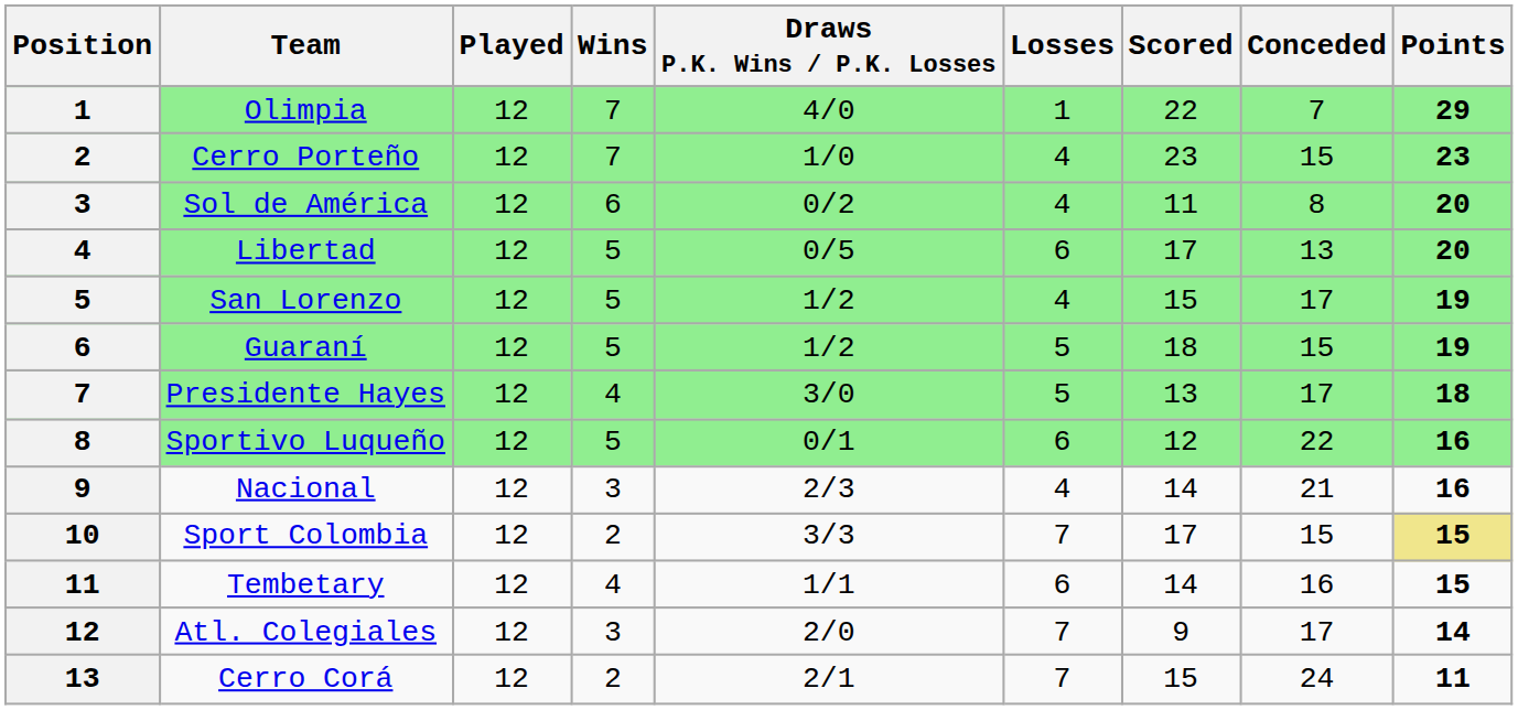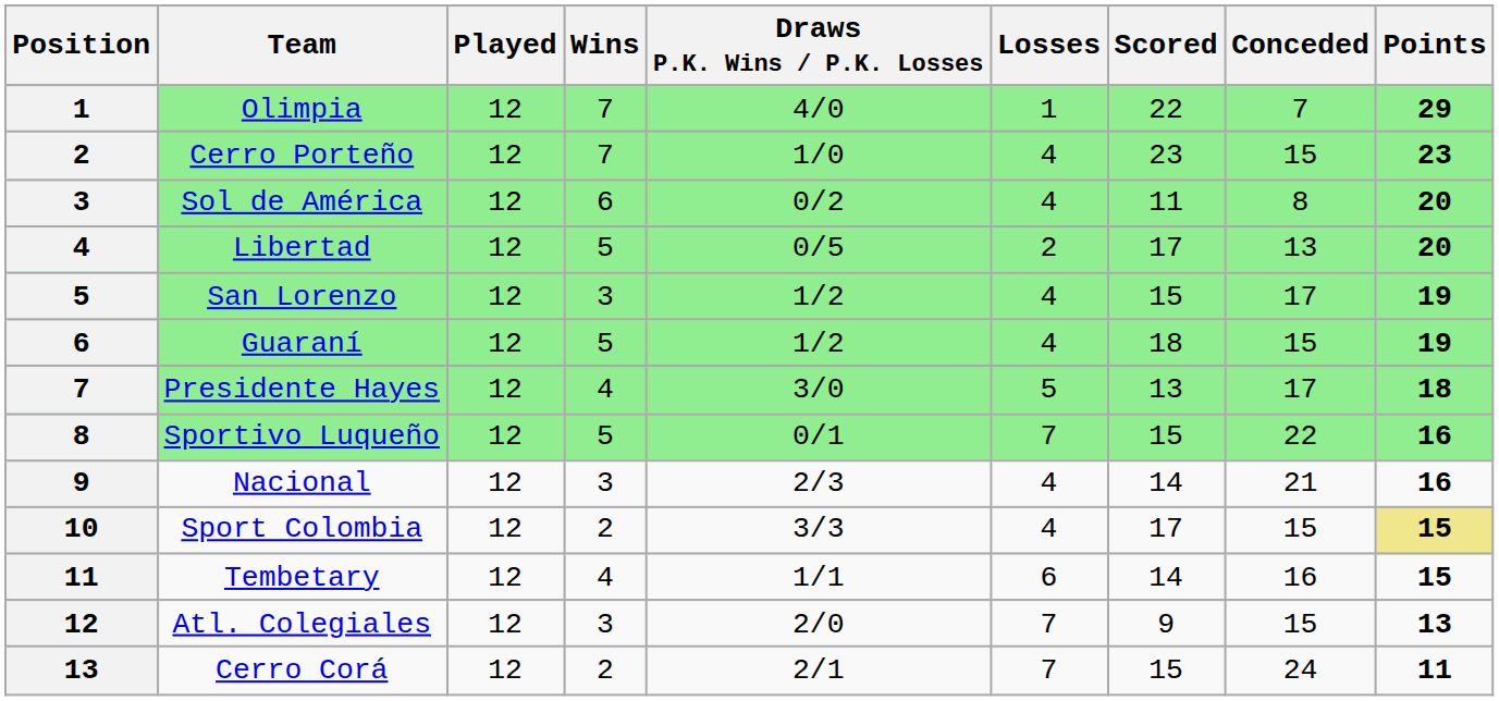 <table class="wikitable" style="text-align:center">
 <tr>
 <th>Position</th>
 <th>Team</th>
 <th>Played</th>
 <th>Wins</th>
 <th>Draws<br><small>P.K. Wins / P.K. Losses</small></th>
 <th>Losses</th>
 <th>Scored</th>
 <th>Conceded</th>
 <th>Points</th>
 </tr>
 <tr bgcolor="lightgreen">
 <th>1</th>
 <td><a href='#'>Olimpia</a></td>
 <td>12</td>
 <td>7</td>
 <td>4/0</td>
 <td>1</td>
 <td>22</td>
 <td>7</td>
 <td><strong>29</strong></td>
 </tr>
 <tr bgcolor="lightgreen">
 <th>2</th>
 <td><a href='#'>Cerro Porteño</a></td>
 <td>12</td>
 <td>7</td>
 <td>1/0</td>
 <td>4</td>
 <td>23</td>
 <td>15</td>
 <td><strong>23</strong></td>
 </tr>
 <tr bgcolor="lightgreen">
 <th>3</th>
 <td><a href='#'>Sol de América</a></td>
 <td>12</td>
 <td>6</td>
 <td>0/2</td>
 <td>4</td>
 <td>11</td>
 <td>8</td>
 <td><strong>20</strong></td>
 </tr>
 <tr bgcolor="lightgreen">
 <th>4</th>
 <td><a href='#'>Libertad</a></td>
 <td>12</td>
 <td>5</td>
 <td>0/5</td>
-<td>6</td>
+<td>2</td>
 <td>17</td>
 <td>13</td>
 <td><strong>20</strong></td>
 </tr>
 <tr bgcolor="lightgreen">
 <th>5</th>
 <td><a href='#'>San Lorenzo</a></td>
 <td>12</td>
-<td>5</td>
+<td>3</td>
 <td>1/2</td>
 <td>4</td>
 <td>15</td>
 <td>17</td>
 <td><strong>19</strong></td>
 </tr>
 <tr bgcolor="lightgreen">
 <th>6</th>
 <td><a href='#'>Guaraní</a></td>
 <td>12</td>
 <td>5</td>
 <td>1/2</td>
-<td>5</td>
+<td>4</td>
 <td>18</td>
 <td>15</td>
 <td><strong>19</strong></td>
 </tr>
 <tr bgcolor="lightgreen">
 <th>7</th>
 <td><a href='#'>Presidente Hayes</a></td>
 <td>12</td>
 <td>4</td>
 <td>3/0</td>
 <td>5</td>
 <td>13</td>
 <td>17</td>
 <td><strong>18</strong></td>
 </tr>
 <tr bgcolor="lightgreen">
 <th>8</th>
 <td><a href='#'>Sportivo Luqueño</a></td>
 <td>12</td>
 <td>5</td>
 <td>0/1</td>
-<td>6</td>
-<td>12</td>
+<td>7</td>
+<td>15</td>
 <td>22</td>
 <td><strong>16</strong></td>
 </tr>
 <tr>
 <th>9</th>
 <td><a href='#'>Nacional</a></td>
 <td>12</td>
 <td>3</td>
 <td>2/3</td>
 <td>4</td>
 <td>14</td>
 <td>21</td>
 <td><strong>16</strong></td>
 </tr>
 <tr>
 <th>10</th>
 <td><a href='#'>Sport Colombia</a></td>
 <td>12</td>
 <td>2</td>
 <td>3/3</td>
-<td>7</td>
+<td>4</td>
 <td>17</td>
 <td>15</td>
 <td style="background: khaki;"><strong>15</strong></td>
 </tr>
 <tr>
 <th>11</th>
 <td><a href='#'>Tembetary</a></td>
 <td>12</td>
 <td>4</td>
 <td>1/1</td>
 <td>6</td>
 <td>14</td>
 <td>16</td>
 <td><strong>15</strong></td>
 </tr>
 <tr>
 <th>12</th>
 <td><a href='#'>Atl. Colegiales</a></td>
 <td>12</td>
 <td>3</td>
 <td>2/0</td>
 <td>7</td>
 <td>9</td>
-<td>17</td>
-<td><strong>14</strong></td>
+<td>15</td>
+<td><strong>13</strong></td>
 </tr>
 <tr>
 <th>13</th>
 <td><a href='#'>Cerro Corá</a></td>
 <td>12</td>
 <td>2</td>
 <td>2/1</td>
 <td>7</td>
 <td>15</td>
 <td>24</td>
 <td><strong>11</strong></td>
 </tr>
 </table>
